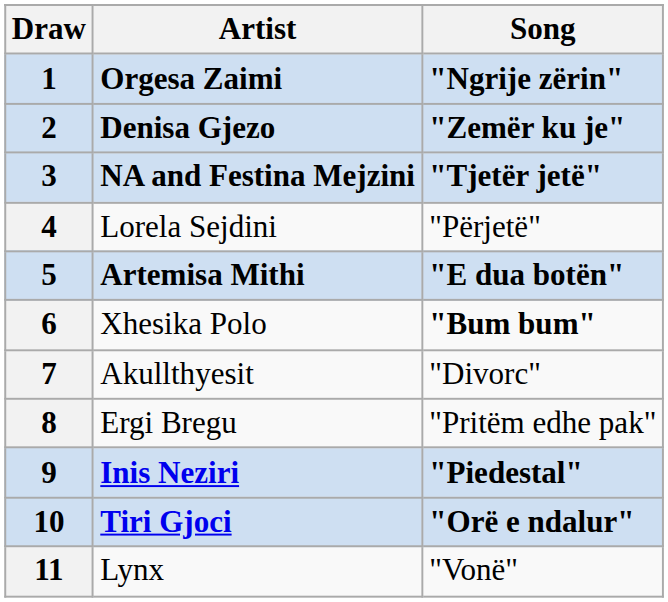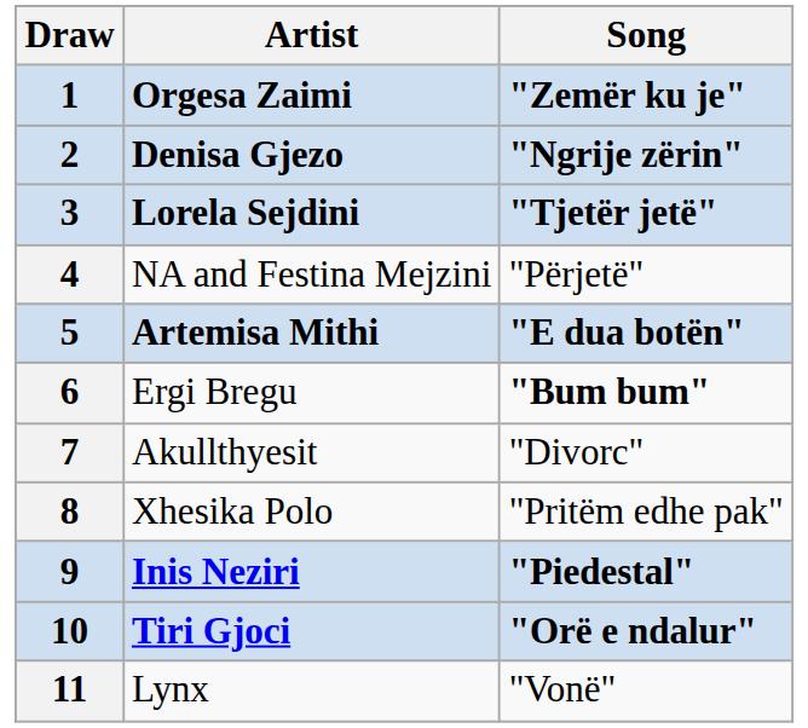 <table class="sortable wikitable plainrowheaders" style="margin: 1em auto 1em auto; text-align:left">
 <tr>
 </tr>
 <tr>
 <th scope="col">Draw</th>
 <th scope="col">Artist</th>
 <th scope="col">Song</th>
 </tr>
 <tr style="font-weight:bold; background:#CEDFF2;">
 <th scope="row" style="text-align:center; font-weight:bold; background:#CEDFF2;">1</th>
 <td>Orgesa Zaimi</td>
-<td>"Ngrije zërin"</td>
+<td>"Zemër ku je"</td>
 </tr>
 <tr style="font-weight:bold; background:#CEDFF2;">
 <th scope="row" style="text-align:center; font-weight:bold; background:#CEDFF2;">2</th>
 <td>Denisa Gjezo</td>
-<td>"Zemër ku je"</td>
+<td>"Ngrije zërin"</td>
 </tr>
 <tr style="font-weight:bold; background:#CEDFF2;">
 <th scope="row" style="text-align:center; font-weight:bold; background:#CEDFF2;">3</th>
-<td>NA and Festina Mejzini</td>
+<td>Lorela Sejdini</td>
 <td>"Tjetër jetë"</td>
 </tr>
 <tr>
 <th scope="row" style="text-align:center;">4</th>
-<td>Lorela Sejdini</td>
+<td>NA and Festina Mejzini</td>
 <td>"Përjetë"</td>
 </tr>
 <tr style="font-weight:bold; background:#CEDFF2;">
 <th scope="row" style="text-align:center; font-weight:bold; background:#CEDFF2;">5</th>
 <td>Artemisa Mithi</td>
 <td>"E dua botën"</td>
 </tr>
 <tr>
 <th scope="row" style="text-align:center;">6</th>
-<td>Xhesika Polo</td>
+<td>Ergi Bregu</td>
 <td><strong>"Bum bum"</strong></td>
 </tr>
 <tr>
 <th scope="row" style="text-align:center;">7</th>
 <td>Akullthyesit</td>
 <td>"Divorc"</td>
 </tr>
 <tr>
 <th scope="row" style="text-align:center;">8</th>
-<td>Ergi Bregu</td>
+<td>Xhesika Polo</td>
 <td>"Pritëm edhe pak"</td>
 </tr>
 <tr style="font-weight:bold; background:#CEDFF2;">
 <th scope="row" style="text-align:center; font-weight:bold; background:#CEDFF2;">9</th>
 <td><a href='#'>Inis Neziri</a></td>
 <td>"Piedestal"</td>
 </tr>
 <tr style="font-weight:bold; background:#CEDFF2;">
 <th scope="row" style="text-align:center; font-weight:bold; background:#CEDFF2;">10</th>
 <td><a href='#'>Tiri Gjoci</a></td>
 <td>"Orë e ndalur"</td>
 </tr>
 <tr>
 <th scope="row" style="text-align:center;">11</th>
 <td>Lynx</td>
 <td>"Vonë"</td>
 </tr>
 </table>
